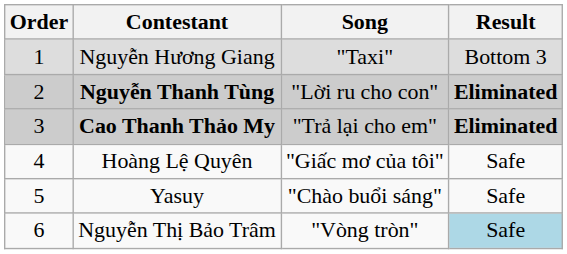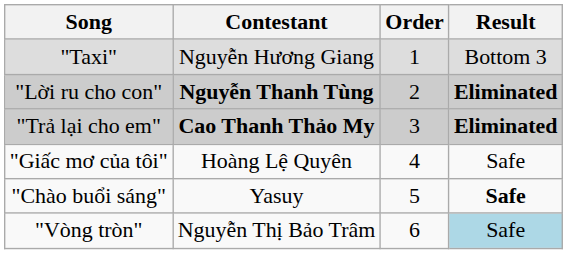 <table class="wikitable plainrowheaders" style="text-align:center;">
 <tr style="background:#f2f2f2;">
+<th scope="col">Song</th>
+<th scope="col">Contestant</th>
 <th scope="col">Order</th>
-<th scope="col">Contestant</th>
-<th scope="col">Song</th>
 <th scope="col">Result</th>
 </tr>
 <tr style="background:#ddd;">
+<td>"Taxi"</td>
+<td scope="row">Nguyễn Hương Giang</td>
 <td>1</td>
-<td scope="row">Nguyễn Hương Giang</td>
-<td>"Taxi"</td>
 <td>Bottom 3</td>
 </tr>
 <tr style="background:#ccc;">
+<td>"Lời ru cho con"</td>
+<td scope="row"><strong>Nguyễn Thanh Tùng</strong></td>
 <td>2</td>
-<td scope="row"><strong>Nguyễn Thanh Tùng</strong></td>
-<td>"Lời ru cho con"</td>
 <td><strong>Eliminated</strong></td>
 </tr>
 <tr style="background:#ccc;">
+<td>"Trả lại cho em"</td>
+<td scope="row"><strong>Cao Thanh Thảo My</strong></td>
 <td>3</td>
-<td scope="row"><strong>Cao Thanh Thảo My</strong></td>
-<td>"Trả lại cho em"</td>
 <td><strong>Eliminated</strong></td>
 </tr>
 <tr>
+<td>"Giấc mơ của tôi"</td>
+<td scope="row">Hoàng Lệ Quyên</td>
 <td>4</td>
-<td scope="row">Hoàng Lệ Quyên</td>
-<td>"Giấc mơ của tôi"</td>
 <td>Safe</td>
 </tr>
 <tr>
+<td>"Chào buổi sáng"</td>
+<td scope="row">Yasuy</td>
 <td>5</td>
-<td scope="row">Yasuy</td>
-<td>"Chào buổi sáng"</td>
-<td>Safe</td>
+<td><strong>Safe</strong></td>
 </tr>
 <tr>
+<td>"Vòng tròn"</td>
+<td scope="row">Nguyễn Thị Bảo Trâm</td>
 <td>6</td>
-<td scope="row">Nguyễn Thị Bảo Trâm</td>
-<td>"Vòng tròn"</td>
 <td style="background: lightblue;">Safe</td>
 </tr>
 </table>
